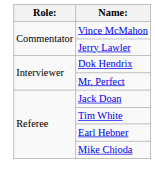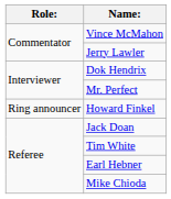 <table class=wikitable style="font-size:90%; margin: 0.5em 1em 0.5em 0; float: right; clear: left;">
 <tr>
 <th>Role:</th>
 <th>Name:</th>
 </tr>
 <tr>
 <td rowspan=2>Commentator</td>
 <td><a href='#'>Vince McMahon</a></td>
 </tr>
 <tr>
 <td><a href='#'>Jerry Lawler</a></td>
 </tr>
 <tr>
 <td rowspan=2>Interviewer</td>
 <td><a href='#'>Dok Hendrix</a></td>
 </tr>
 <tr>
 <td><a href='#'>Mr. Perfect</a></td>
 </tr>
 <tr>
+<td rowspan=1>Ring announcer</td>
+<td><a href='#'>Howard Finkel</a></td>
+</tr>
+<tr>
 <td rowspan=4>Referee</td>
 <td><a href='#'>Jack Doan</a></td>
 </tr>
 <tr>
 <td><a href='#'>Tim White</a></td>
 </tr>
 <tr>
 <td><a href='#'>Earl Hebner</a></td>
 </tr>
 <tr>
 <td><a href='#'>Mike Chioda</a></td>
 </tr>
 </table>
